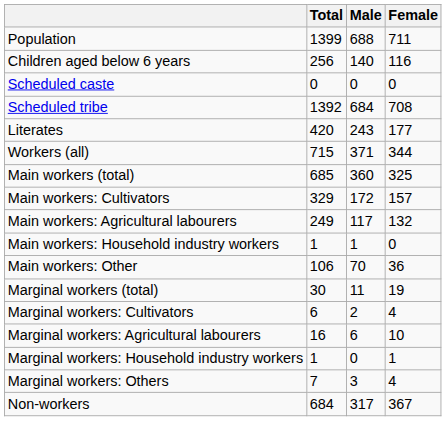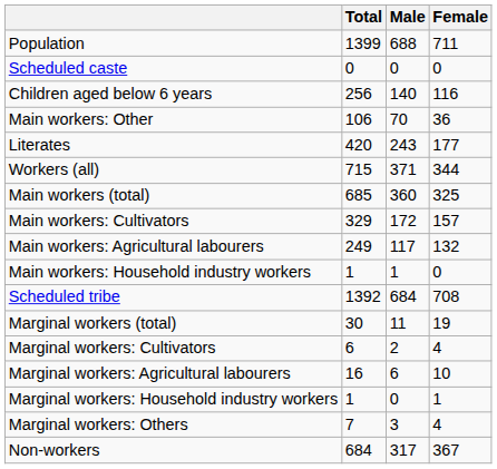 <table class="wikitable sortable">
 <tr>
 <th></th>
 <th>Total</th>
 <th>Male</th>
 <th>Female</th>
 </tr>
 <tr>
 <td>Population</td>
 <td>1399</td>
 <td>688</td>
 <td>711</td>
 </tr>
 <tr>
+<td><a href='#'>Scheduled caste</a></td>
+<td>0</td>
+<td>0</td>
+<td>0</td>
+</tr>
+<tr>
 <td>Children aged below 6 years</td>
 <td>256</td>
 <td>140</td>
 <td>116</td>
 </tr>
 <tr>
-<td><a href='#'>Scheduled caste</a></td>
-<td>0</td>
-<td>0</td>
-<td>0</td>
-</tr>
-<tr>
-<td><a href='#'>Scheduled tribe</a></td>
-<td>1392</td>
-<td>684</td>
-<td>708</td>
+<td>Main workers: Other</td>
+<td>106</td>
+<td>70</td>
+<td>36</td>
 </tr>
 <tr>
 <td>Literates</td>
 <td>420</td>
 <td>243</td>
 <td>177</td>
 </tr>
 <tr>
 <td>Workers (all)</td>
 <td>715</td>
 <td>371</td>
 <td>344</td>
 </tr>
 <tr>
 <td>Main workers (total)</td>
 <td>685</td>
 <td>360</td>
 <td>325</td>
 </tr>
 <tr>
 <td>Main workers: Cultivators</td>
 <td>329</td>
 <td>172</td>
 <td>157</td>
 </tr>
 <tr>
 <td>Main workers: Agricultural labourers</td>
 <td>249</td>
 <td>117</td>
 <td>132</td>
 </tr>
 <tr>
 <td>Main workers: Household industry workers</td>
 <td>1</td>
 <td>1</td>
 <td>0</td>
 </tr>
 <tr>
-<td>Main workers: Other</td>
-<td>106</td>
-<td>70</td>
-<td>36</td>
+<td><a href='#'>Scheduled tribe</a></td>
+<td>1392</td>
+<td>684</td>
+<td>708</td>
 </tr>
 <tr>
 <td>Marginal workers (total)</td>
 <td>30</td>
 <td>11</td>
 <td>19</td>
 </tr>
 <tr>
 <td>Marginal workers: Cultivators</td>
 <td>6</td>
 <td>2</td>
 <td>4</td>
 </tr>
 <tr>
 <td>Marginal workers: Agricultural labourers</td>
 <td>16</td>
 <td>6</td>
 <td>10</td>
 </tr>
 <tr>
 <td>Marginal workers: Household industry workers</td>
 <td>1</td>
 <td>0</td>
 <td>1</td>
 </tr>
 <tr>
 <td>Marginal workers: Others</td>
 <td>7</td>
 <td>3</td>
 <td>4</td>
 </tr>
 <tr>
 <td>Non-workers</td>
 <td>684</td>
 <td>317</td>
 <td>367</td>
 </tr>
 </table>
